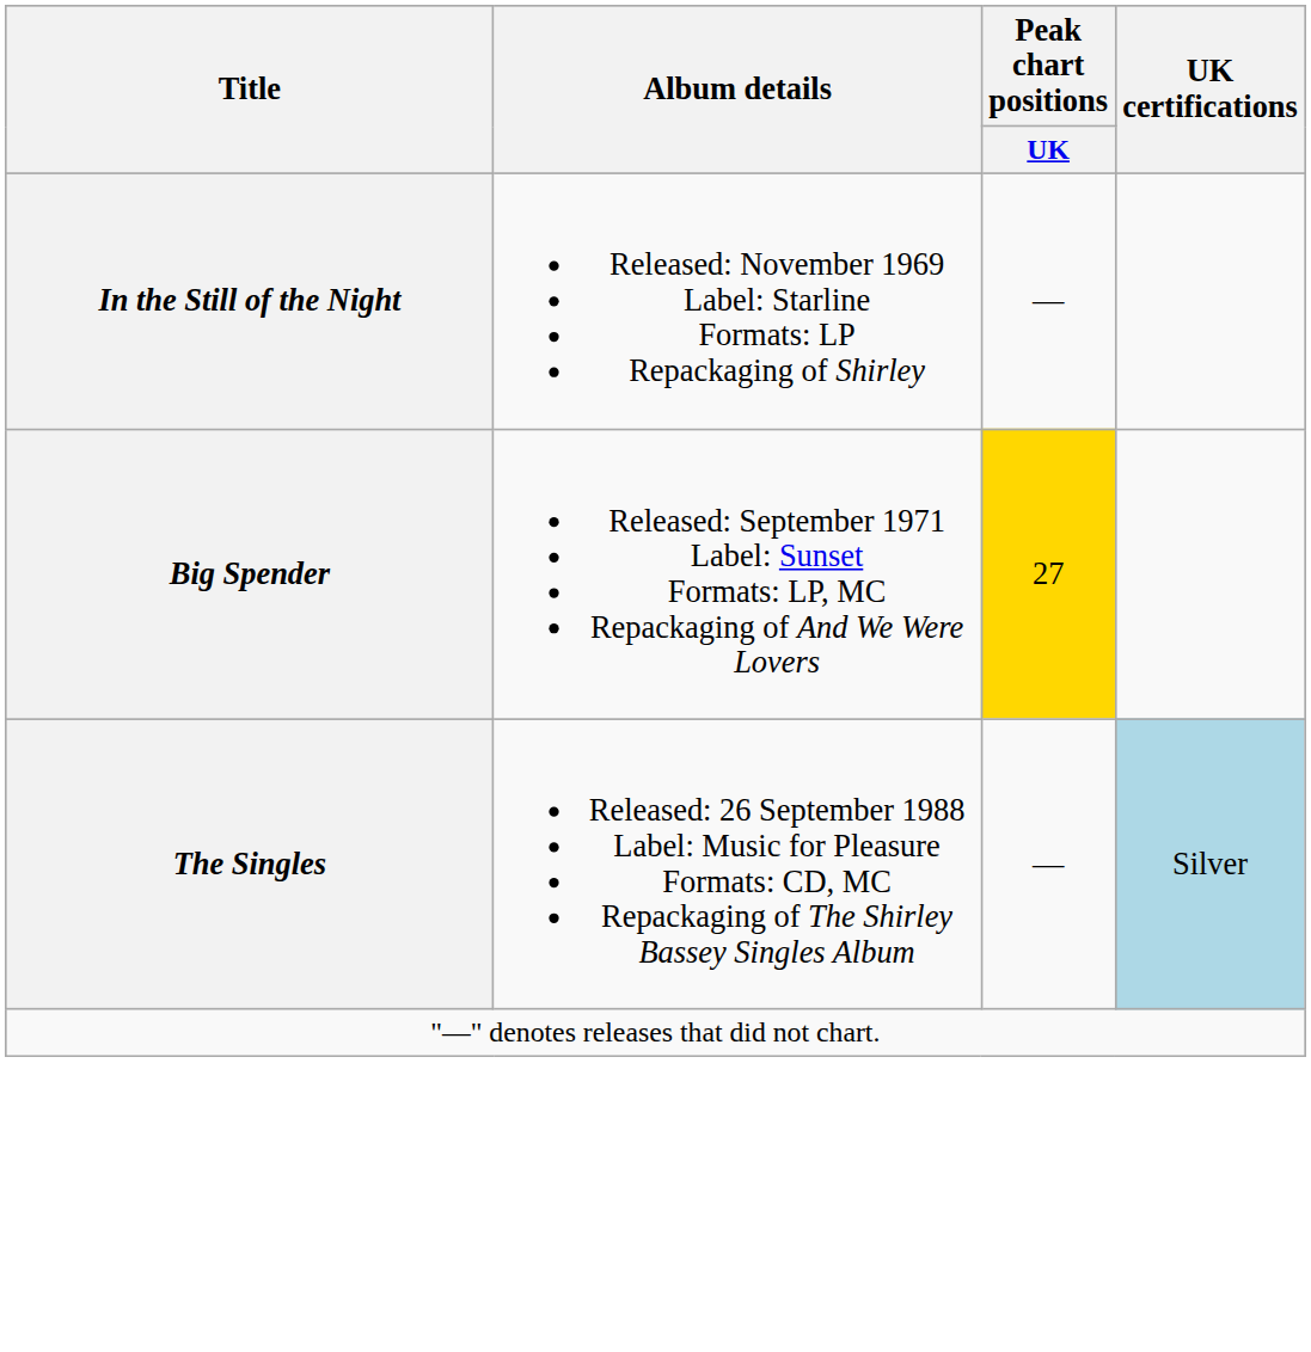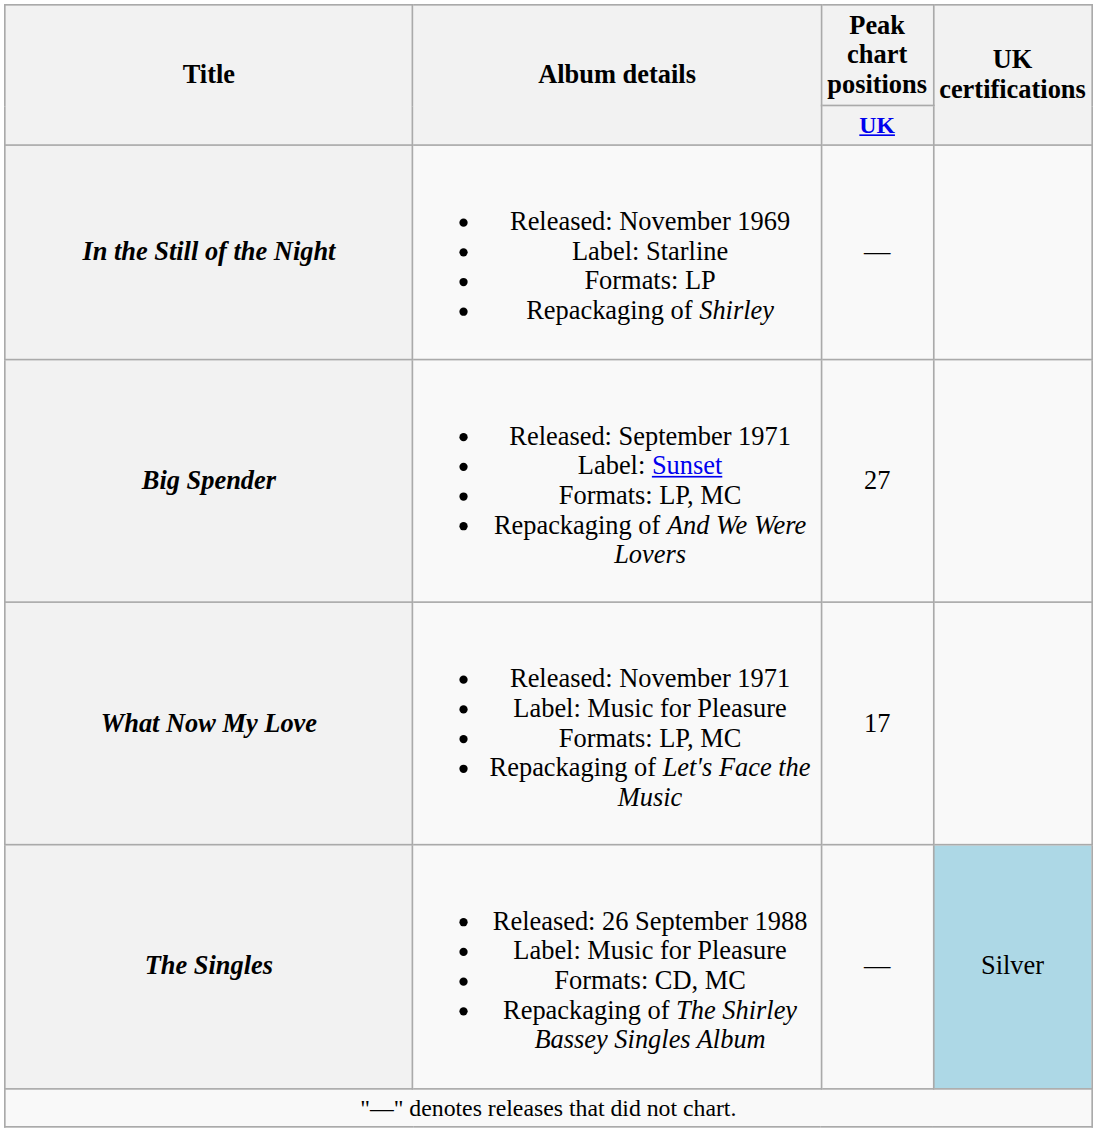 <table class="wikitable plainrowheaders" style="text-align:center;">
 <tr>
 <th rowspan="2" scope="col" style="width:15em;">Title</th>
 <th rowspan="2" scope="col" style="width:15em;">Album details</th>
 <th scope="col">Peak chart positions</th>
 <th rowspan="2">UK<br>certifications</th>
 </tr>
 <tr>
 <th scope="col" style="width:2em;font-size:90%;"><a href='#'>UK</a><br></th>
 </tr>
 <tr>
 <th scope="row"><em>In the Still of the Night</em></th>
 <td><br><ul><li>Released: November 1969</li><li>Label: Starline</li><li>Formats: LP</li><li>Repackaging of <em>Shirley</em></li></ul></td>
 <td>—</td>
 <td></td>
 </tr>
 <tr>
 <th scope="row"><em>Big Spender</em></th>
 <td><br><ul><li>Released: September 1971</li><li>Label: <a href='#'>Sunset</a></li><li>Formats: LP, MC</li><li>Repackaging of <em>And We Were Lovers</em></li></ul></td>
-<td style="background: gold;">27</td>
+<td>27</td>
+<td></td>
+</tr>
+<tr>
+<th scope="row"><em>What Now My Love</em></th>
+<td><br><ul><li>Released: November 1971</li><li>Label: Music for Pleasure</li><li>Formats: LP, MC</li><li>Repackaging of <em>Let's Face the Music</em></li></ul></td>
+<td>17</td>
 <td></td>
 </tr>
 <tr>
 <th scope="row"><em>The Singles</em></th>
 <td><br><ul><li>Released: 26 September 1988</li><li>Label: Music for Pleasure</li><li>Formats: CD, MC</li><li>Repackaging of <em>The Shirley Bassey Singles Album</em></li></ul></td>
 <td>—</td>
 <td style="background: lightblue;">Silver</td>
 </tr>
 <tr>
 <td colspan="4" style="font-size:90%">"—" denotes releases that did not chart.</td>
 </tr>
 </table>
